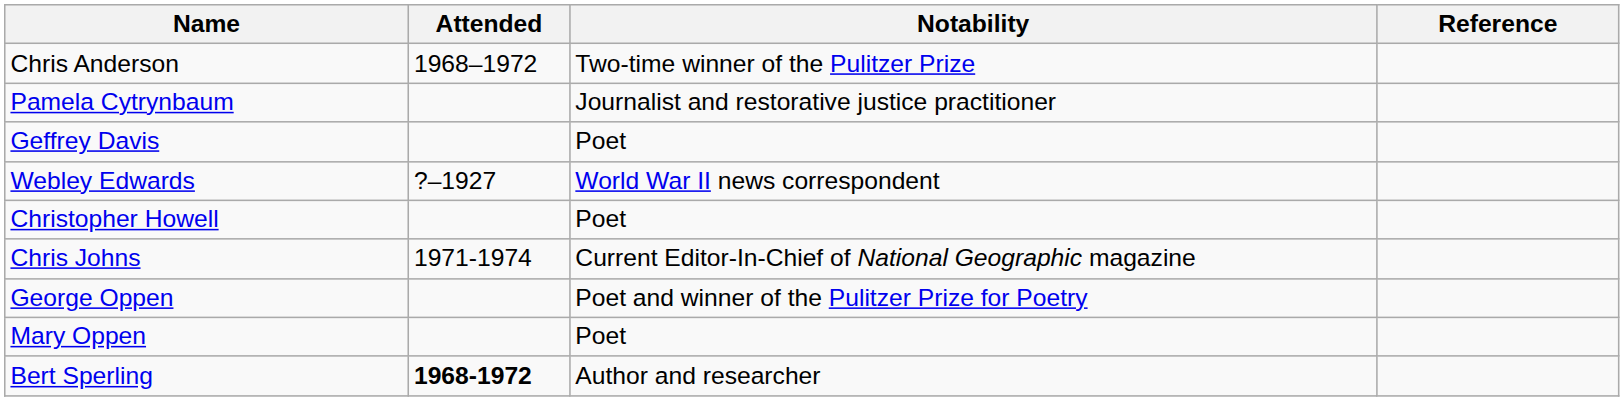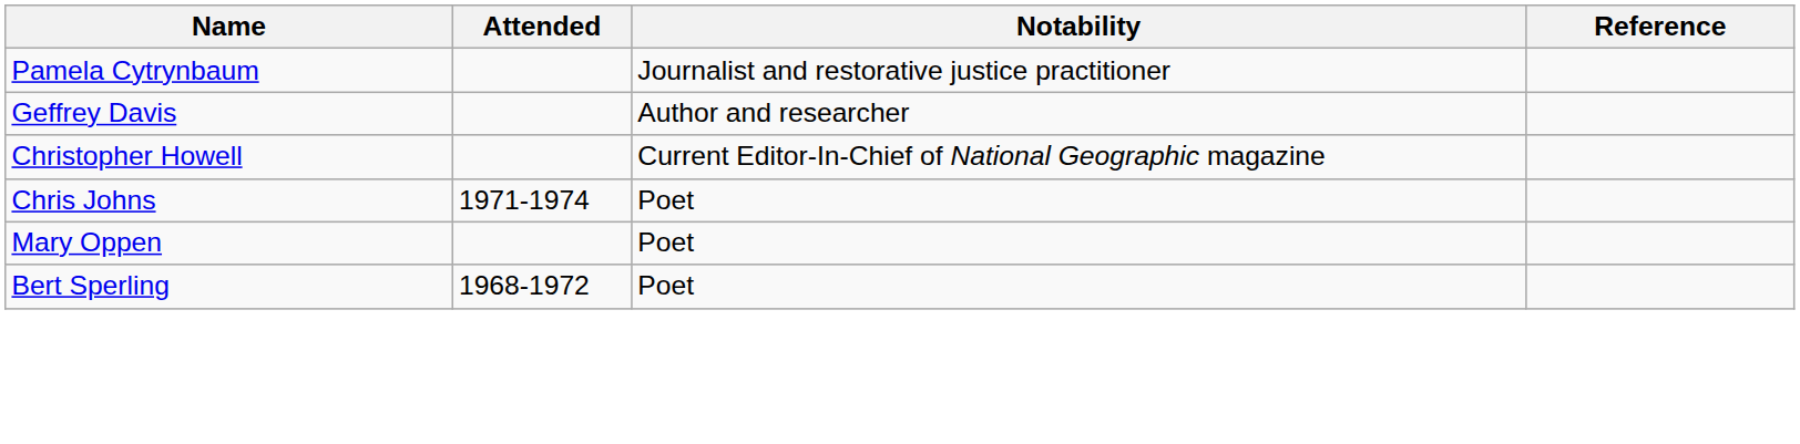 <table class="wikitable sortable" style="width:83%">
 <tr>
 <th width="25%">Name</th>
 <th width="10%">Attended</th>
 <th width="50%">Notability</th>
 <th width="*">Reference</th>
-</tr>
-<tr valign="top">
-<td>Chris Anderson</td>
-<td>1968–1972</td>
-<td>Two-time winner of the <a href='#'>Pulitzer Prize</a></td>
-<td></td>
 </tr>
 <tr>
 <td><a href='#'>Pamela Cytrynbaum</a></td>
 <td></td>
 <td>Journalist and restorative justice practitioner</td>
 <td></td>
 </tr>
 <tr>
 <td><a href='#'>Geffrey Davis</a></td>
 <td></td>
-<td>Poet</td>
-<td></td>
-</tr>
-<tr>
-<td><a href='#'>Webley Edwards</a></td>
-<td>?–1927</td>
-<td><a href='#'>World War II</a> news correspondent</td>
+<td>Author and researcher</td>
 <td></td>
 </tr>
 <tr>
 <td><a href='#'>Christopher Howell</a></td>
 <td></td>
-<td>Poet</td>
+<td>Current Editor-In-Chief of <em>National Geographic</em> magazine</td>
 <td></td>
 </tr>
 <tr>
 <td><a href='#'>Chris Johns</a></td>
 <td>1971-1974</td>
-<td>Current Editor-In-Chief of <em>National Geographic</em> magazine</td>
-<td></td>
-</tr>
-<tr>
-<td><a href='#'>George Oppen</a></td>
-<td></td>
-<td>Poet and winner of the  <a href='#'>Pulitzer Prize for Poetry</a></td>
+<td>Poet</td>
 <td></td>
 </tr>
 <tr>
 <td><a href='#'>Mary Oppen</a></td>
 <td></td>
 <td>Poet</td>
 <td></td>
 </tr>
 <tr>
 <td><a href='#'>Bert Sperling</a></td>
-<td><strong>1968-1972</strong></td>
-<td>Author and researcher</td>
+<td>1968-1972</td>
+<td>Poet</td>
 <td></td>
 </tr>
 </table>
